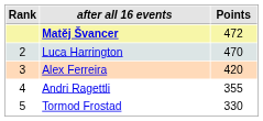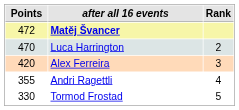 <table cellspacing="1" cellpadding="3" style="border:1px solid #AAAAAA;font-size:86%">
 <tr style="background-color: #E4E4E4;">
+<th style="border-bottom:1px solid #AAAAAA; width: 50px;">Points</th>
+<th style="border-bottom:1px solid #AAAAAA; width: 200px;"><em>after all 16 events</em></th>
 <th style="border-bottom:1px solid #AAAAAA; width: 10px;">Rank</th>
-<th style="border-bottom:1px solid #AAAAAA; width: 200px;"><em>after all 16 events</em></th>
-<th style="border-bottom:1px solid #AAAAAA; width: 50px;">Points</th>
 </tr>
 <tr style="background:#f7f6a8;">
+<td align=center>472</td>
+<td> <strong><a href='#'>Matěj Švancer</a></strong></td>
 <td align=center></td>
-<td> <strong><a href='#'>Matěj Švancer</a></strong></td>
-<td align=center>472</td>
 </tr>
 <tr style="background:#dce5e5;">
+<td align=center>470</td>
+<td> <a href='#'>Luca Harrington</a></td>
 <td align=center>2</td>
-<td> <a href='#'>Luca Harrington</a></td>
-<td align=center>470</td>
 </tr>
 <tr style="background:#ffdab9;">
+<td align=center>420</td>
+<td> <a href='#'>Alex Ferreira</a></td>
 <td align=center>3</td>
-<td> <a href='#'>Alex Ferreira</a></td>
-<td align=center>420</td>
 </tr>
 <tr>
+<td align=center>355</td>
+<td> <a href='#'>Andri Ragettli</a></td>
 <td align=center>4</td>
-<td> <a href='#'>Andri Ragettli</a></td>
-<td align=center>355</td>
 </tr>
 <tr>
+<td align=center>330</td>
+<td> <a href='#'>Tormod Frostad</a></td>
 <td align=center>5</td>
-<td> <a href='#'>Tormod Frostad</a></td>
-<td align=center>330</td>
 </tr>
 </table>
